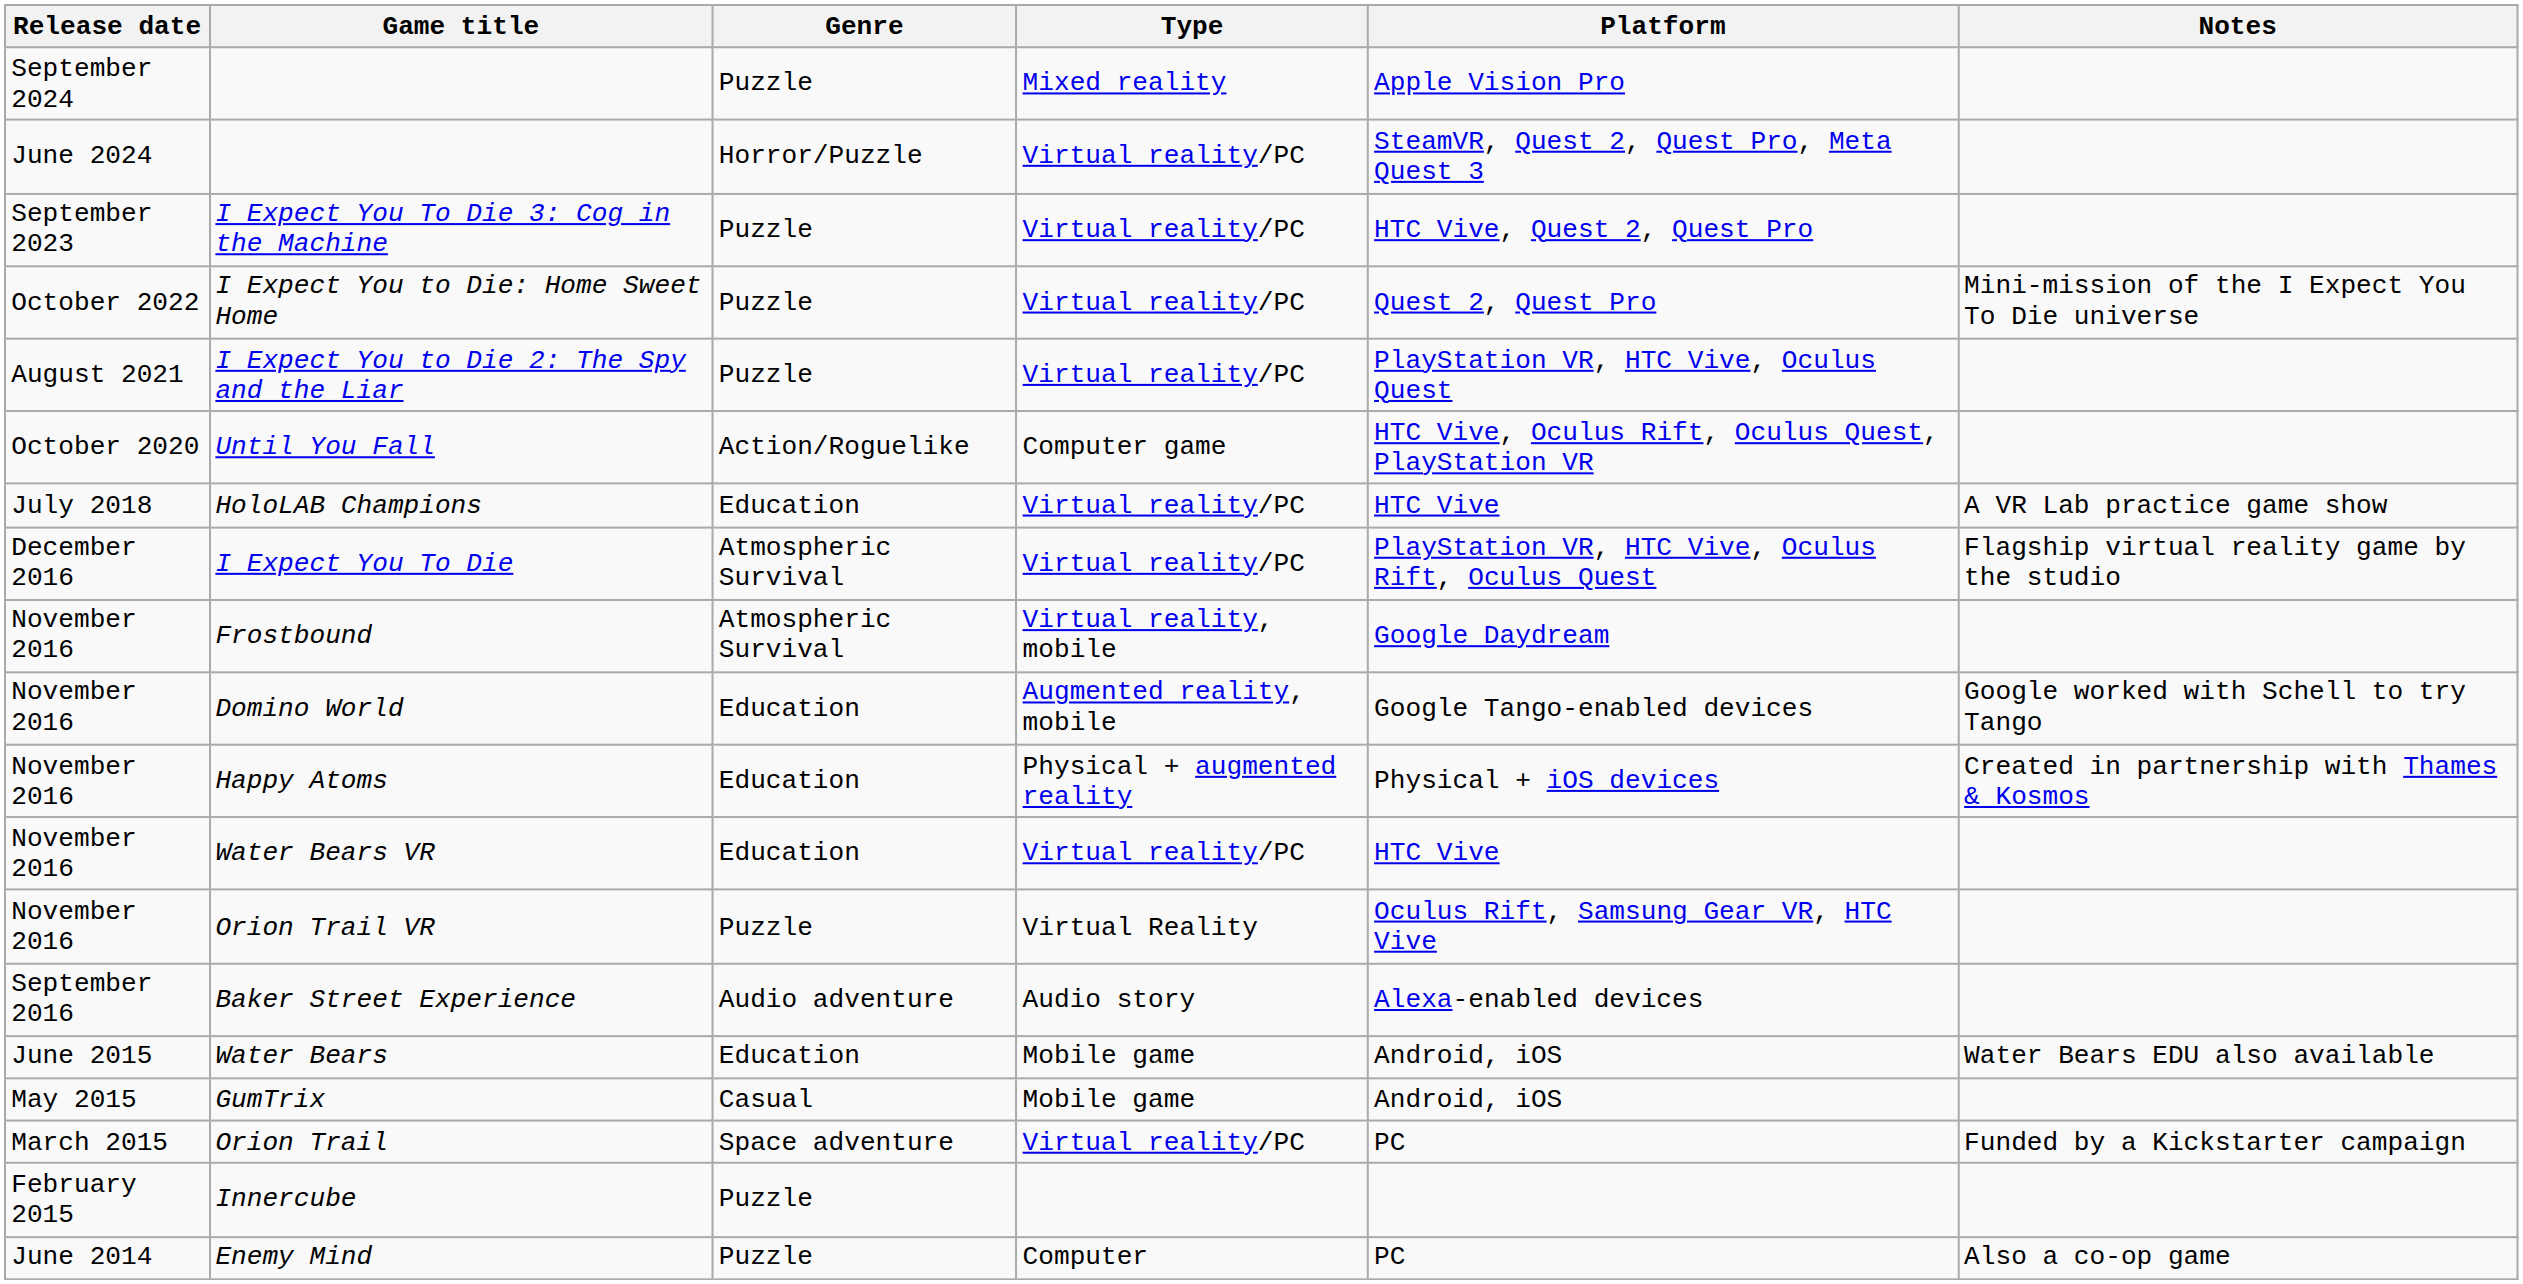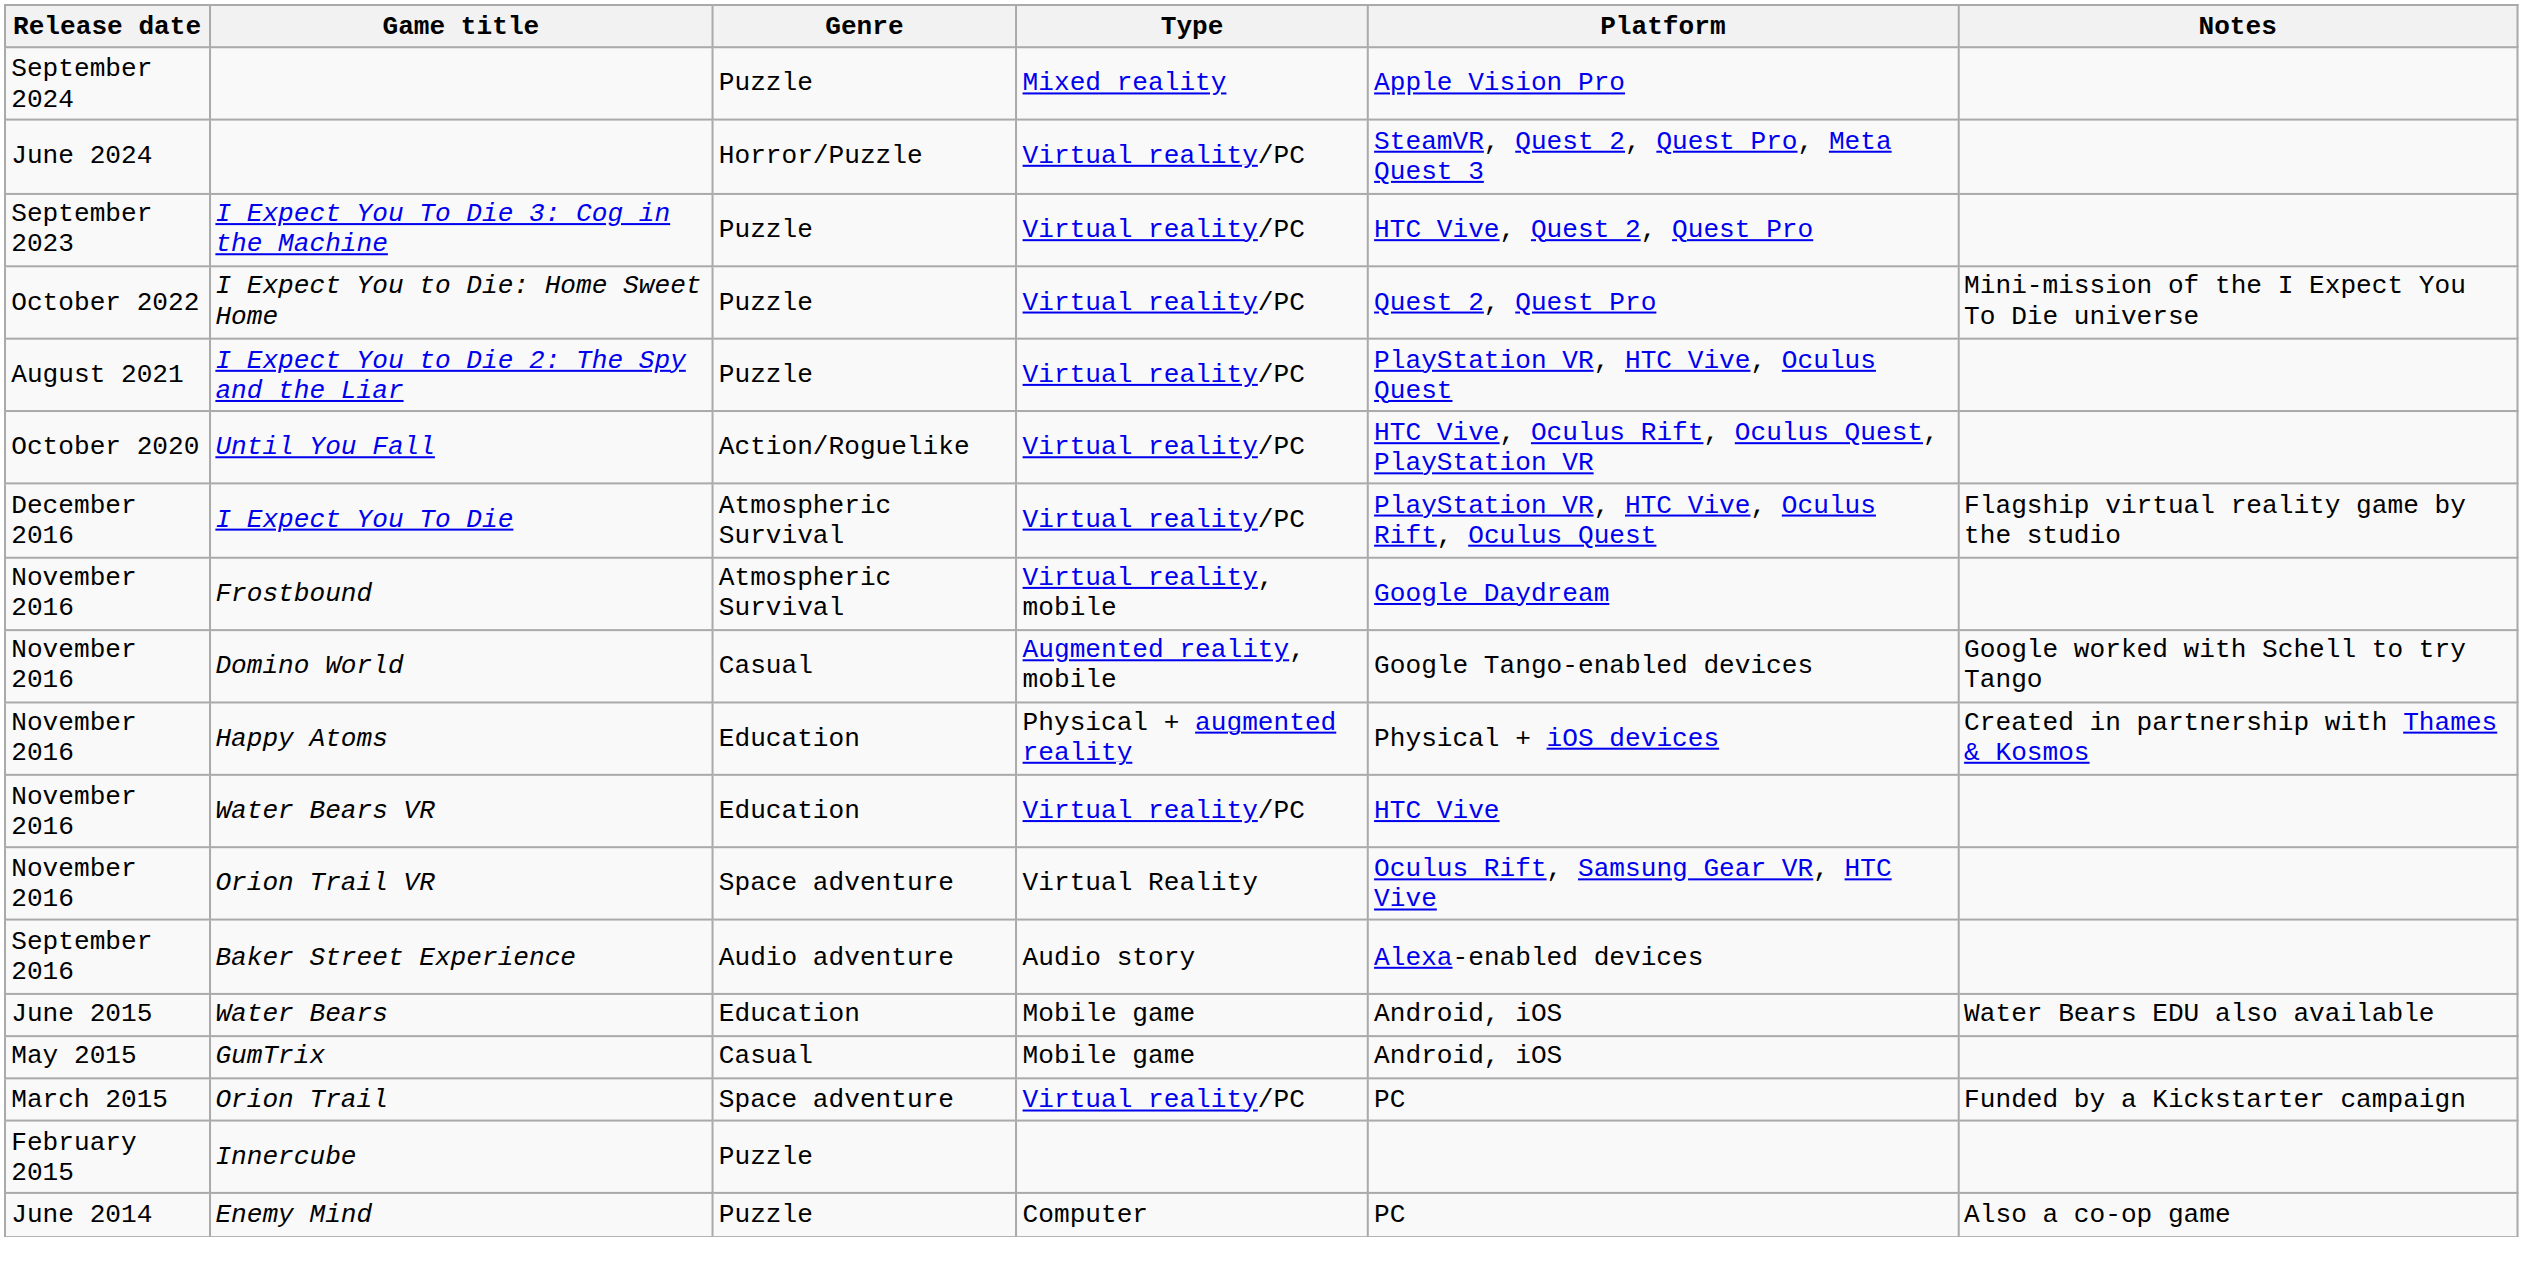 <table class="wikitable">
 <tr>
 <th>Release date</th>
 <th>Game title</th>
 <th>Genre</th>
 <th>Type</th>
 <th>Platform</th>
 <th>Notes</th>
 </tr>
 <tr>
 <td>September 2024</td>
 <td></td>
 <td>Puzzle</td>
 <td><a href='#'>Mixed reality</a></td>
 <td><a href='#'>Apple Vision Pro</a></td>
 <td></td>
 </tr>
 <tr>
 <td>June 2024</td>
 <td><em></em></td>
 <td>Horror/Puzzle</td>
 <td><a href='#'>Virtual reality</a>/PC</td>
 <td><a href='#'>SteamVR</a>, <a href='#'>Quest 2</a>, <a href='#'>Quest Pro</a>, <a href='#'>Meta Quest 3</a></td>
 <td></td>
 </tr>
 <tr>
 <td>September 2023</td>
 <td><em><a href='#'>I Expect You To Die 3: Cog in the Machine</a></em></td>
 <td>Puzzle</td>
 <td><a href='#'>Virtual reality</a>/PC</td>
 <td><a href='#'>HTC Vive</a>, <a href='#'>Quest 2</a>, <a href='#'>Quest Pro</a></td>
 <td></td>
 </tr>
 <tr>
 <td>October 2022</td>
 <td><em>I Expect You to Die: Home Sweet Home</em></td>
 <td>Puzzle</td>
 <td><a href='#'>Virtual reality</a>/PC</td>
 <td><a href='#'>Quest 2</a>, <a href='#'>Quest Pro</a></td>
 <td>Mini-mission of the I Expect You To Die universe</td>
 </tr>
 <tr>
 <td>August 2021</td>
 <td><em><a href='#'>I Expect You to Die 2: The Spy and the Liar</a></em></td>
 <td>Puzzle</td>
 <td><a href='#'>Virtual reality</a>/PC</td>
 <td><a href='#'>PlayStation VR</a>, <a href='#'>HTC Vive</a>, <a href='#'>Oculus Quest</a></td>
 <td></td>
 </tr>
 <tr>
 <td>October 2020</td>
 <td><em><a href='#'>Until You Fall</a></em></td>
 <td>Action/Roguelike</td>
-<td>Computer game</td>
+<td><a href='#'>Virtual reality</a>/PC</td>
 <td><a href='#'>HTC Vive</a>, <a href='#'>Oculus Rift</a>, <a href='#'>Oculus Quest</a>, <a href='#'>PlayStation VR</a></td>
 <td></td>
-</tr>
-<tr>
-<td>July 2018</td>
-<td><em>HoloLAB Champions</em></td>
-<td>Education</td>
-<td><a href='#'>Virtual reality</a>/PC</td>
-<td><a href='#'>HTC Vive</a></td>
-<td>A VR Lab practice game show</td>
 </tr>
 <tr>
 <td>December 2016</td>
 <td><em><a href='#'>I Expect You To Die</a></em></td>
 <td>Atmospheric Survival</td>
 <td><a href='#'>Virtual reality</a>/PC</td>
 <td><a href='#'>PlayStation VR</a>, <a href='#'>HTC Vive</a>, <a href='#'>Oculus Rift</a>, <a href='#'>Oculus Quest</a></td>
 <td>Flagship virtual reality game by the studio</td>
 </tr>
 <tr>
 <td>November 2016</td>
 <td><em>Frostbound</em></td>
 <td>Atmospheric Survival</td>
 <td><a href='#'>Virtual reality</a>, mobile</td>
 <td><a href='#'>Google Daydream</a></td>
 <td></td>
 </tr>
 <tr>
 <td>November 2016</td>
 <td><em>Domino World</em></td>
-<td>Education</td>
+<td>Casual</td>
 <td><a href='#'>Augmented reality</a>, mobile</td>
 <td>Google Tango-enabled devices</td>
 <td>Google worked with Schell to try Tango</td>
 </tr>
 <tr>
 <td>November 2016</td>
 <td><em>Happy Atoms</em></td>
 <td>Education</td>
 <td>Physical + <a href='#'>augmented reality</a></td>
 <td>Physical + <a href='#'>iOS devices</a></td>
 <td>Created in partnership with <a href='#'>Thames & Kosmos</a></td>
 </tr>
 <tr>
 <td>November 2016</td>
 <td><em>Water Bears VR</em></td>
 <td>Education</td>
 <td><a href='#'>Virtual reality</a>/PC</td>
 <td><a href='#'>HTC Vive</a></td>
 <td></td>
 </tr>
 <tr>
 <td>November 2016</td>
 <td><em>Orion Trail VR</em></td>
-<td>Puzzle</td>
+<td>Space adventure</td>
 <td>Virtual Reality</td>
 <td><a href='#'>Oculus Rift</a>, <a href='#'>Samsung Gear VR</a>, <a href='#'>HTC Vive</a></td>
 <td></td>
 </tr>
 <tr>
 <td>September 2016</td>
 <td><em>Baker Street Experience</em></td>
 <td>Audio adventure</td>
 <td>Audio story</td>
 <td><a href='#'>Alexa</a>-enabled devices</td>
 <td></td>
 </tr>
 <tr>
 <td>June 2015</td>
 <td><em>Water Bears</em></td>
 <td>Education</td>
 <td>Mobile game</td>
 <td>Android, iOS</td>
 <td>Water Bears EDU also available</td>
 </tr>
 <tr>
 <td>May 2015</td>
 <td><em>GumTrix</em></td>
 <td>Casual</td>
 <td>Mobile game</td>
 <td>Android, iOS</td>
 <td></td>
 </tr>
 <tr>
 <td>March 2015</td>
 <td><em>Orion Trail</em></td>
 <td>Space adventure</td>
 <td><a href='#'>Virtual reality</a>/PC</td>
 <td>PC</td>
 <td>Funded by a Kickstarter campaign</td>
 </tr>
 <tr>
 <td>February 2015</td>
 <td><em>Innercube</em></td>
 <td>Puzzle</td>
 <td></td>
 <td></td>
 <td></td>
 </tr>
 <tr>
 <td>June 2014</td>
 <td><em>Enemy Mind</em></td>
 <td>Puzzle</td>
 <td>Computer</td>
 <td>PC</td>
 <td>Also a co-op game</td>
 </tr>
 </table>
